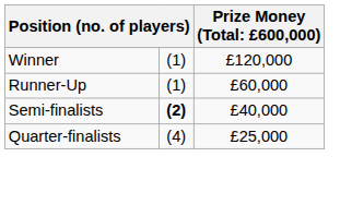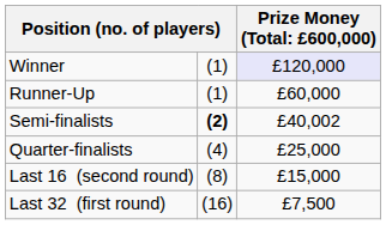 <table class="wikitable">
 <tr>
 <th colspan=2>Position (no. of players)</th>
 <th>Prize Money<br>(Total: £600,000)</th>
 </tr>
 <tr>
 <td>Winner</td>
 <td align=center>(1)</td>
-<td align=center>£120,000</td>
+<td align=center style="background: lavender;">£120,000</td>
 </tr>
 <tr>
 <td>Runner-Up</td>
 <td align=center>(1)</td>
 <td align=center>£60,000</td>
 </tr>
 <tr>
 <td>Semi-finalists</td>
 <td align=center><strong>(2)</strong></td>
-<td align=center>£40,000</td>
+<td align=center>£40,002</td>
 </tr>
 <tr>
 <td>Quarter-finalists</td>
 <td align=center>(4)</td>
 <td align=center>£25,000</td>
 </tr>
+<tr>
+<td>Last 16  (second round)</td>
+<td align=center>(8)</td>
+<td align=center>£15,000</td>
+</tr>
+<tr>
+<td>Last 32  (first round)</td>
+<td align=center>(16)</td>
+<td align=center>£7,500</td>
+</tr>
 </table>
